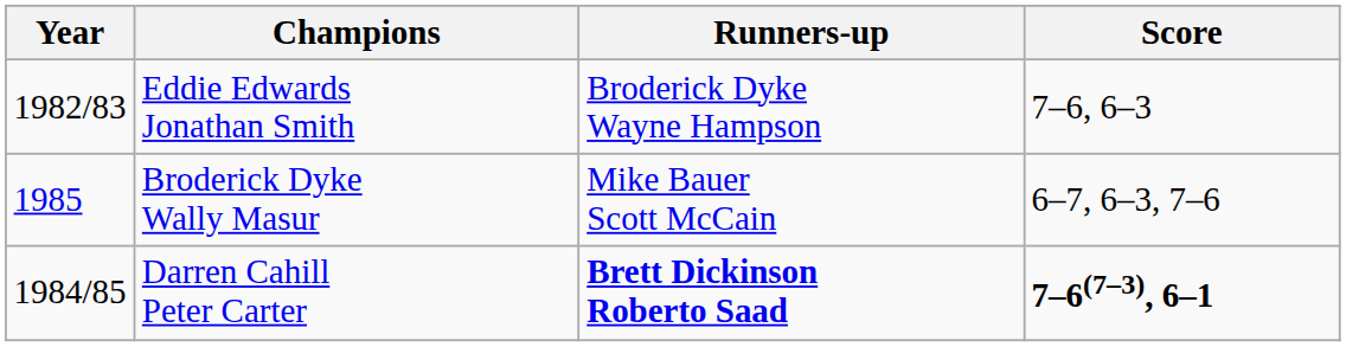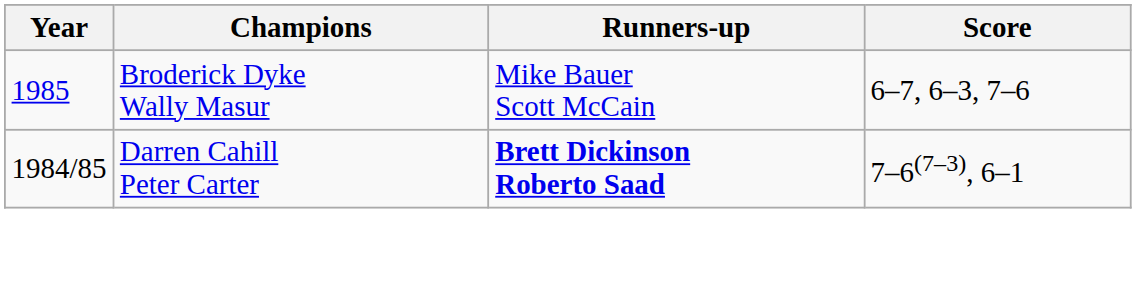 <table class="wikitable">
 <tr>
 <th style="width:40px">Year</th>
 <th style="width:200px">Champions</th>
 <th style="width:200px">Runners-up</th>
 <th style="width:140px">Score</th>
-</tr>
-<tr>
-<td>1982/83</td>
-<td> <a href='#'>Eddie Edwards</a><br> <a href='#'>Jonathan Smith</a></td>
-<td> <a href='#'>Broderick Dyke</a><br> <a href='#'>Wayne Hampson</a></td>
-<td>7–6, 6–3</td>
 </tr>
 <tr>
 <td><a href='#'>1985</a></td>
 <td> <a href='#'>Broderick Dyke</a><br> <a href='#'>Wally Masur</a></td>
 <td> <a href='#'>Mike Bauer</a><br> <a href='#'>Scott McCain</a></td>
 <td>6–7, 6–3, 7–6</td>
 </tr>
 <tr>
 <td>1984/85</td>
 <td> <a href='#'>Darren Cahill</a><br> <a href='#'>Peter Carter</a></td>
 <td><strong> <a href='#'>Brett Dickinson</a><br> <a href='#'>Roberto Saad</a></strong></td>
-<td><strong>7–6<sup>(7–3)</sup>, 6–1</strong></td>
+<td>7–6<sup>(7–3)</sup>, 6–1</td>
 </tr>
 </table>
